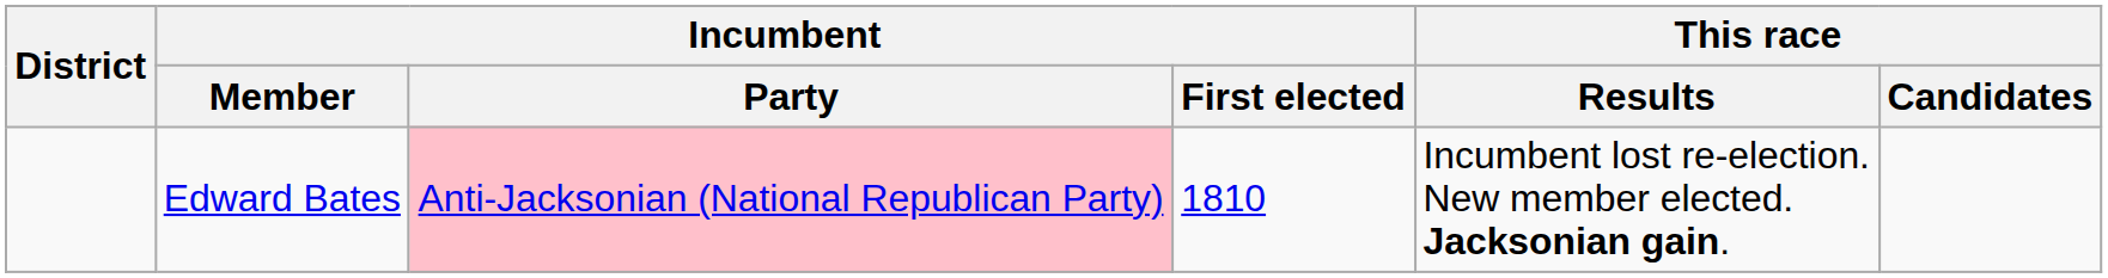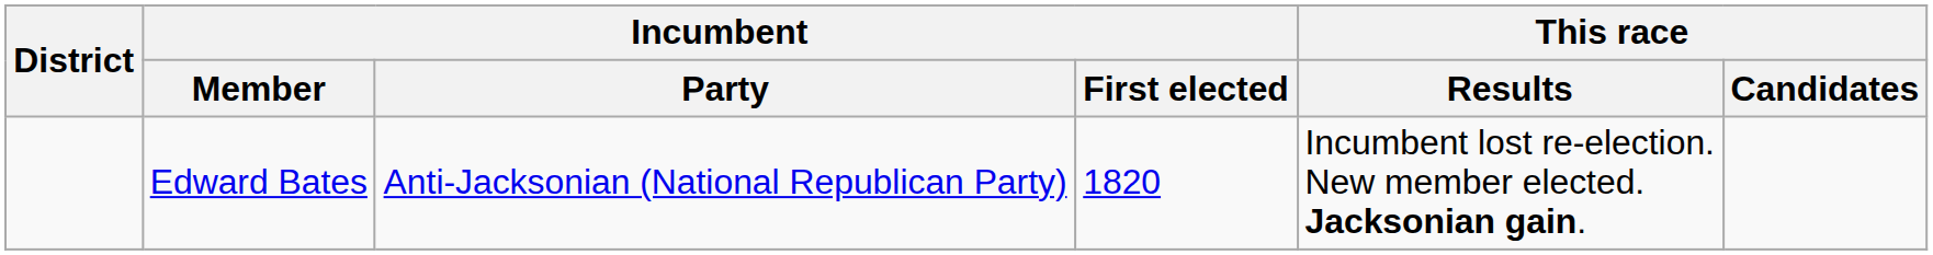 <table class=wikitable>
 <tr>
 <th rowspan=2>District</th>
 <th colspan=3>Incumbent</th>
 <th colspan=2>This race</th>
 </tr>
 <tr>
 <th>Member</th>
 <th>Party</th>
 <th>First elected</th>
 <th>Results</th>
 <th>Candidates</th>
 </tr>
 <tr>
 <td></td>
 <td><a href='#'>Edward Bates</a></td>
-<td style="background: pink;"><a href='#'>Anti-Jacksonian (National Republican Party)</a></td>
-<td><a href='#'>1810</a></td>
+<td><a href='#'>Anti-Jacksonian (National Republican Party)</a></td>
+<td><a href='#'>1820</a></td>
 <td>Incumbent lost re-election.<br>New member elected.<br><strong>Jacksonian gain</strong>.</td>
 <td nowrap></td>
 </tr>
 </table>
